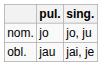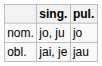 <table class="wikitable">
 <tr>
 <th></th>
+<th>sing.</th>
 <th>pul.</th>
-<th>sing.</th>
 </tr>
 <tr>
 <td>nom.</td>
+<td>jo, ju</td>
 <td>jo</td>
-<td>jo, ju</td>
 </tr>
 <tr>
 <td>obl.</td>
+<td>jai, je</td>
 <td>jau</td>
-<td>jai, je</td>
 </tr>
 </table>
